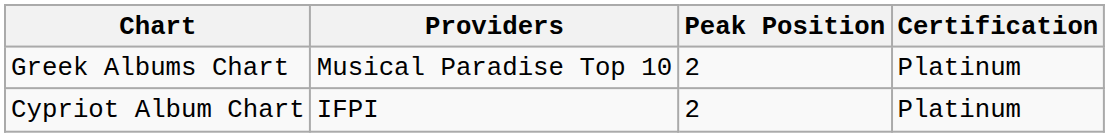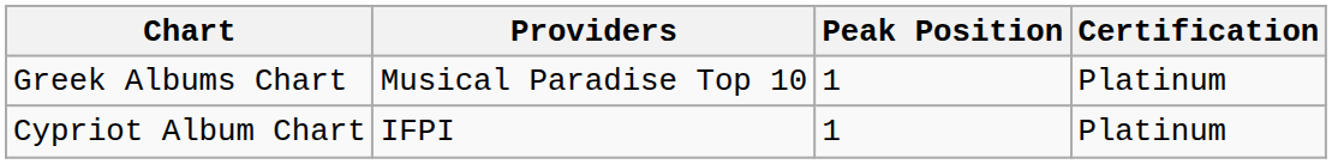 <table class="wikitable">
 <tr>
 <th align="left">Chart</th>
 <th align="left">Providers</th>
 <th align="left">Peak Position</th>
 <th align="left">Certification</th>
 </tr>
 <tr>
 <td align="left">Greek Albums Chart</td>
 <td align="left">Musical Paradise Top 10</td>
-<td>2</td>
+<td>1</td>
 <td align="left">Platinum</td>
 </tr>
 <tr>
 <td align="left">Cypriot Album Chart</td>
 <td align="left">IFPI</td>
-<td>2</td>
+<td>1</td>
 <td align="left">Platinum</td>
 </tr>
 </table>
